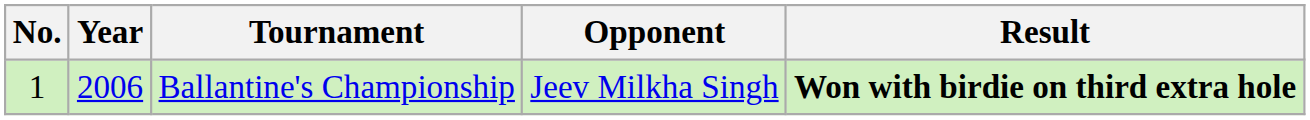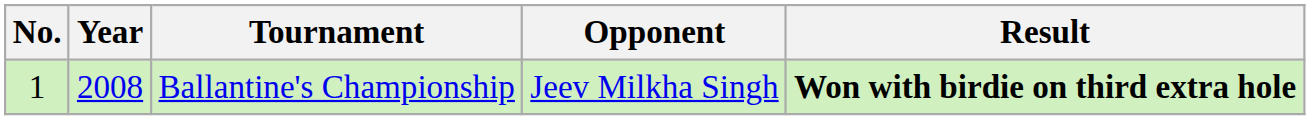 <table class="wikitable" style="font-size:95%;">
 <tr>
 <th>No.</th>
 <th>Year</th>
 <th>Tournament</th>
 <th>Opponent</th>
 <th>Result</th>
 </tr>
 <tr style="background:#D0F0C0;">
 <td align=center>1</td>
-<td><a href='#'>2006</a></td>
+<td><a href='#'>2008</a></td>
 <td><a href='#'>Ballantine's Championship</a></td>
 <td> <a href='#'>Jeev Milkha Singh</a></td>
 <td><strong>Won with birdie on third extra hole</strong></td>
 </tr>
 </table>
